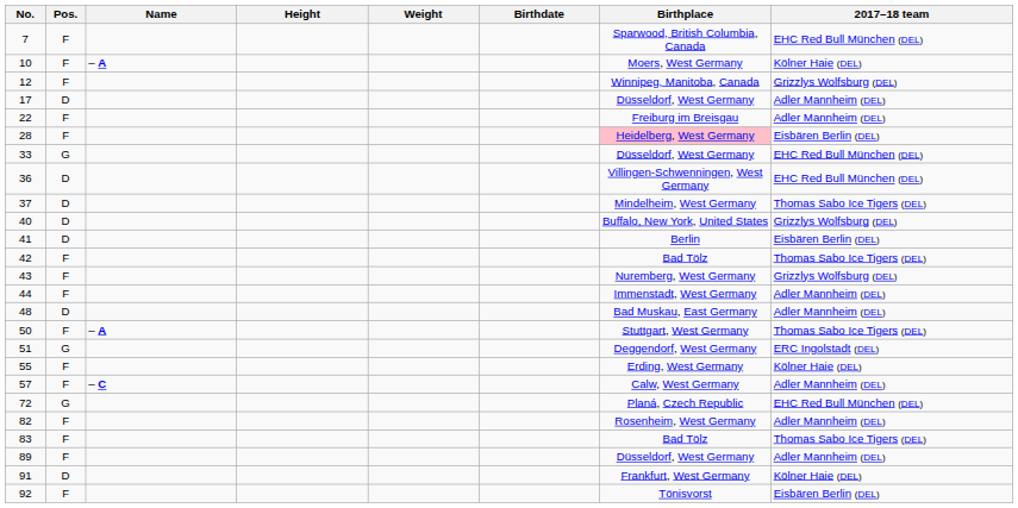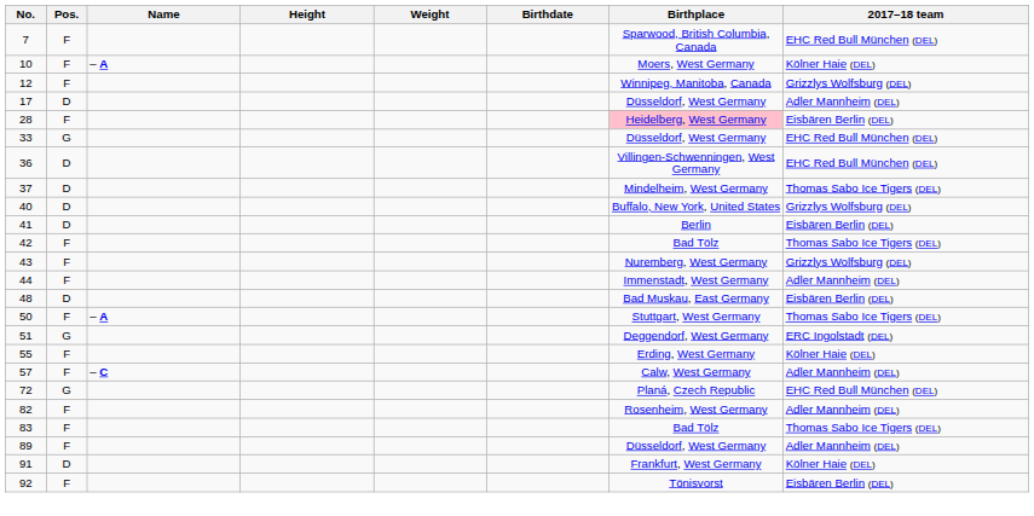 <table width="100%" class="wikitable sortable" style="font-size: 90%; text-align: center;">
 <tr>
 <th style="width:  4%;">No.</th>
 <th style="width:  4%;">Pos.</th>
 <th style="width: 15%;">Name</th>
 <th style="width: 13%;">Height</th>
 <th style="width: 11%;">Weight</th>
 <th style="width: 12%;">Birthdate</th>
 <th style="width: 17%;">Birthplace</th>
 <th style="width: 24%;">2017–18 team</th>
 </tr>
 <tr>
 <td>7</td>
 <td>F</td>
 <td style="text-align:left;"></td>
 <td></td>
 <td></td>
 <td style="text-align:right;"></td>
 <td><a href='#'>Sparwood, British Columbia</a>, <a href='#'>Canada</a></td>
 <td style="text-align:left;"> <a href='#'>EHC Red Bull München</a> <small>(<a href='#'>DEL</a>)</small></td>
 </tr>
 <tr>
 <td>10</td>
 <td>F</td>
 <td style="text-align:left;"> – <strong><a href='#'>A</a></strong></td>
 <td></td>
 <td></td>
 <td style="text-align:right;"></td>
 <td><a href='#'>Moers</a>, <a href='#'>West Germany</a></td>
 <td style="text-align:left;"> <a href='#'>Kölner Haie</a> <small>(<a href='#'>DEL</a>)</small></td>
 </tr>
 <tr>
 <td>12</td>
 <td>F</td>
 <td style="text-align:left;"></td>
 <td></td>
 <td></td>
 <td style="text-align:right;"></td>
 <td><a href='#'>Winnipeg, Manitoba</a>, <a href='#'>Canada</a></td>
 <td style="text-align:left;"> <a href='#'>Grizzlys Wolfsburg</a> <small>(<a href='#'>DEL</a>)</small></td>
 </tr>
 <tr>
 <td>17</td>
 <td>D</td>
 <td style="text-align:left;"></td>
 <td></td>
 <td></td>
 <td style="text-align:right;"></td>
 <td><a href='#'>Düsseldorf</a>, <a href='#'>West Germany</a></td>
-<td style="text-align:left;"> <a href='#'>Adler Mannheim</a> <small>(<a href='#'>DEL</a>)</small></td>
-</tr>
-<tr>
-<td>22</td>
-<td>F</td>
-<td style="text-align:left;"></td>
-<td></td>
-<td></td>
-<td style="text-align:right;"></td>
-<td><a href='#'>Freiburg im Breisgau</a></td>
 <td style="text-align:left;"> <a href='#'>Adler Mannheim</a> <small>(<a href='#'>DEL</a>)</small></td>
 </tr>
 <tr>
 <td>28</td>
 <td>F</td>
 <td style="text-align:left;"></td>
 <td></td>
 <td></td>
 <td style="text-align:right;"></td>
 <td style="background: pink;"><a href='#'>Heidelberg</a>, <a href='#'>West Germany</a></td>
 <td style="text-align:left;"> <a href='#'>Eisbären Berlin</a> <small>(<a href='#'>DEL</a>)</small></td>
 </tr>
 <tr>
 <td>33</td>
 <td>G</td>
 <td style="text-align:left;"></td>
 <td></td>
 <td></td>
 <td style="text-align:right;"></td>
 <td><a href='#'>Düsseldorf</a>, <a href='#'>West Germany</a></td>
 <td style="text-align:left;"> <a href='#'>EHC Red Bull München</a> <small>(<a href='#'>DEL</a>)</small></td>
 </tr>
 <tr>
 <td>36</td>
 <td>D</td>
 <td style="text-align:left;"></td>
 <td></td>
 <td></td>
 <td style="text-align:right;"></td>
 <td><a href='#'>Villingen-Schwenningen</a>, <a href='#'>West Germany</a></td>
 <td style="text-align:left;"> <a href='#'>EHC Red Bull München</a> <small>(<a href='#'>DEL</a>)</small></td>
 </tr>
 <tr>
 <td>37</td>
 <td>D</td>
 <td style="text-align:left;"></td>
 <td></td>
 <td></td>
 <td style="text-align:right;"></td>
 <td><a href='#'>Mindelheim</a>, <a href='#'>West Germany</a></td>
 <td style="text-align:left;"> <a href='#'>Thomas Sabo Ice Tigers</a> <small>(<a href='#'>DEL</a>)</small></td>
 </tr>
 <tr>
 <td>40</td>
 <td>D</td>
 <td style="text-align:left;"></td>
 <td></td>
 <td></td>
 <td style="text-align:right;"></td>
 <td><a href='#'>Buffalo, New York</a>, <a href='#'>United States</a></td>
 <td style="text-align:left;"> <a href='#'>Grizzlys Wolfsburg</a> <small>(<a href='#'>DEL</a>)</small></td>
 </tr>
 <tr>
 <td>41</td>
 <td>D</td>
 <td style="text-align:left;"></td>
 <td></td>
 <td></td>
 <td style="text-align:right;"></td>
 <td><a href='#'>Berlin</a></td>
 <td style="text-align:left;"> <a href='#'>Eisbären Berlin</a> <small>(<a href='#'>DEL</a>)</small></td>
 </tr>
 <tr>
 <td>42</td>
 <td>F</td>
 <td style="text-align:left;"></td>
 <td></td>
 <td></td>
 <td style="text-align:right;"></td>
 <td><a href='#'>Bad Tölz</a></td>
 <td style="text-align:left;"> <a href='#'>Thomas Sabo Ice Tigers</a> <small>(<a href='#'>DEL</a>)</small></td>
 </tr>
 <tr>
 <td>43</td>
 <td>F</td>
 <td style="text-align:left;"></td>
 <td></td>
 <td></td>
 <td style="text-align:right;"></td>
 <td><a href='#'>Nuremberg</a>, <a href='#'>West Germany</a></td>
 <td style="text-align:left;"> <a href='#'>Grizzlys Wolfsburg</a> <small>(<a href='#'>DEL</a>)</small></td>
 </tr>
 <tr>
 <td>44</td>
 <td>F</td>
 <td style="text-align:left;"></td>
 <td></td>
 <td></td>
 <td style="text-align:right;"></td>
 <td><a href='#'>Immenstadt</a>, <a href='#'>West Germany</a></td>
 <td style="text-align:left;"> <a href='#'>Adler Mannheim</a> <small>(<a href='#'>DEL</a>)</small></td>
 </tr>
 <tr>
 <td>48</td>
 <td>D</td>
 <td style="text-align:left;"></td>
 <td></td>
 <td></td>
 <td style="text-align:right;"></td>
 <td><a href='#'>Bad Muskau</a>, <a href='#'>East Germany</a></td>
-<td style="text-align:left;"> <a href='#'>Adler Mannheim</a> <small>(<a href='#'>DEL</a>)</small></td>
+<td style="text-align:left;"> <a href='#'>Eisbären Berlin</a> <small>(<a href='#'>DEL</a>)</small></td>
 </tr>
 <tr>
 <td>50</td>
 <td>F</td>
 <td style="text-align:left;"> – <strong><a href='#'>A</a></strong></td>
 <td></td>
 <td></td>
 <td style="text-align:right;"></td>
 <td><a href='#'>Stuttgart</a>, <a href='#'>West Germany</a></td>
 <td style="text-align:left;"> <a href='#'>Thomas Sabo Ice Tigers</a> <small>(<a href='#'>DEL</a>)</small></td>
 </tr>
 <tr>
 <td>51</td>
 <td>G</td>
 <td style="text-align:left;"></td>
 <td></td>
 <td></td>
 <td style="text-align:right;"></td>
 <td><a href='#'>Deggendorf</a>, <a href='#'>West Germany</a></td>
 <td style="text-align:left;"> <a href='#'>ERC Ingolstadt</a> <small>(<a href='#'>DEL</a>)</small></td>
 </tr>
 <tr>
 <td>55</td>
 <td>F</td>
 <td style="text-align:left;"></td>
 <td></td>
 <td></td>
 <td style="text-align:right;"></td>
 <td><a href='#'>Erding</a>, <a href='#'>West Germany</a></td>
 <td style="text-align:left;"> <a href='#'>Kölner Haie</a> <small>(<a href='#'>DEL</a>)</small></td>
 </tr>
 <tr>
 <td>57</td>
 <td>F</td>
 <td style="text-align:left;"> – <strong><a href='#'>C</a></strong></td>
 <td></td>
 <td></td>
 <td style="text-align:right;"></td>
 <td><a href='#'>Calw</a>, <a href='#'>West Germany</a></td>
 <td style="text-align:left;"> <a href='#'>Adler Mannheim</a> <small>(<a href='#'>DEL</a>)</small></td>
 </tr>
 <tr>
 <td>72</td>
 <td>G</td>
 <td style="text-align:left;"></td>
 <td></td>
 <td></td>
 <td style="text-align:right;"></td>
 <td><a href='#'>Planá</a>, <a href='#'>Czech Republic</a></td>
 <td style="text-align:left;"> <a href='#'>EHC Red Bull München</a> <small>(<a href='#'>DEL</a>)</small></td>
 </tr>
 <tr>
 <td>82</td>
 <td>F</td>
 <td style="text-align:left;"></td>
 <td></td>
 <td></td>
 <td style="text-align:right;"></td>
 <td><a href='#'>Rosenheim</a>, <a href='#'>West Germany</a></td>
 <td style="text-align:left;"> <a href='#'>Adler Mannheim</a> <small>(<a href='#'>DEL</a>)</small></td>
 </tr>
 <tr>
 <td>83</td>
 <td>F</td>
 <td style="text-align:left;"></td>
 <td></td>
 <td></td>
 <td style="text-align:right;"></td>
 <td><a href='#'>Bad Tölz</a></td>
 <td style="text-align:left;"> <a href='#'>Thomas Sabo Ice Tigers</a> <small>(<a href='#'>DEL</a>)</small></td>
 </tr>
 <tr>
 <td>89</td>
 <td>F</td>
 <td style="text-align:left;"></td>
 <td></td>
 <td></td>
 <td style="text-align:right;"></td>
 <td><a href='#'>Düsseldorf</a>, <a href='#'>West Germany</a></td>
 <td style="text-align:left;"> <a href='#'>Adler Mannheim</a> <small>(<a href='#'>DEL</a>)</small></td>
 </tr>
 <tr>
 <td>91</td>
 <td>D</td>
 <td style="text-align:left;"></td>
 <td></td>
 <td></td>
 <td style="text-align:right;"></td>
 <td><a href='#'>Frankfurt</a>, <a href='#'>West Germany</a></td>
 <td style="text-align:left;"> <a href='#'>Kölner Haie</a> <small>(<a href='#'>DEL</a>)</small></td>
 </tr>
 <tr>
 <td>92</td>
 <td>F</td>
 <td style="text-align:left;"></td>
 <td></td>
 <td></td>
 <td style="text-align:right;"></td>
 <td><a href='#'>Tönisvorst</a></td>
 <td style="text-align:left;"> <a href='#'>Eisbären Berlin</a> <small>(<a href='#'>DEL</a>)</small></td>
 </tr>
 </table>
